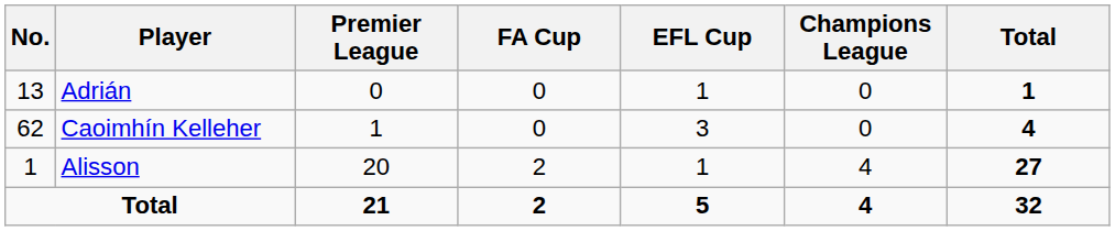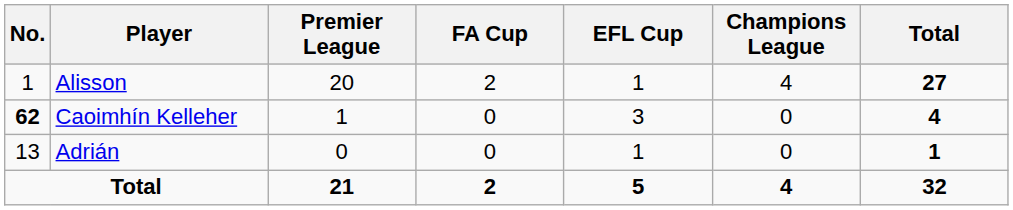 <table class="wikitable sortable" style="text-align:center">
 <tr>
 <th width=10>No.</th>
 <th width=150>Player</th>
 <th width=100>Premier League</th>
 <th width=100>FA Cup</th>
 <th width=100>EFL Cup</th>
 <th width=100>Champions League</th>
 <th width=100>Total</th>
 </tr>
 <tr>
-<td>13</td>
-<td style="text-align:left;"> <a href='#'>Adrián</a></td>
-<td>0</td>
-<td>0</td>
 <td>1</td>
-<td>0</td>
-<td><strong>1</strong></td>
+<td style="text-align:left;"> <a href='#'>Alisson</a></td>
+<td>20</td>
+<td>2</td>
+<td>1</td>
+<td>4</td>
+<td><strong>27</strong></td>
 </tr>
 <tr>
-<td>62</td>
+<td><strong>62</strong></td>
 <td style="text-align:left;"> <a href='#'>Caoimhín Kelleher</a></td>
 <td>1</td>
 <td>0</td>
 <td>3</td>
 <td>0</td>
 <td><strong>4</strong></td>
 </tr>
 <tr>
+<td>13</td>
+<td style="text-align:left;"> <a href='#'>Adrián</a></td>
+<td>0</td>
+<td>0</td>
 <td>1</td>
-<td style="text-align:left;"> <a href='#'>Alisson</a></td>
-<td>20</td>
-<td>2</td>
-<td>1</td>
-<td>4</td>
-<td><strong>27</strong></td>
+<td>0</td>
+<td><strong>1</strong></td>
 </tr>
 <tr class="sortbottom">
 <td colspan="2"><strong>Total</strong></td>
 <td><strong>21</strong></td>
 <td><strong>2</strong></td>
 <td><strong>5</strong></td>
 <td><strong>4</strong></td>
 <td><strong>32</strong></td>
 </tr>
 </table>
